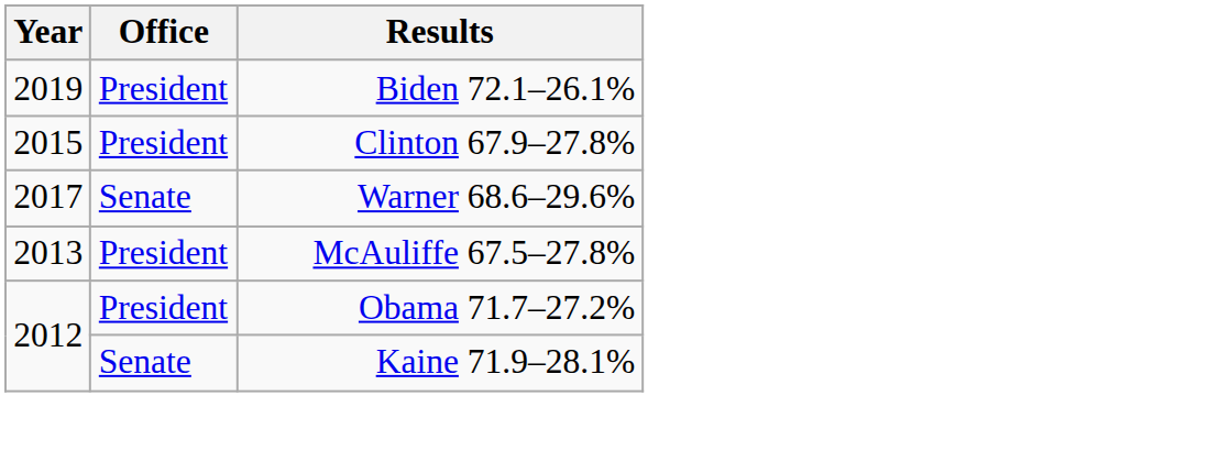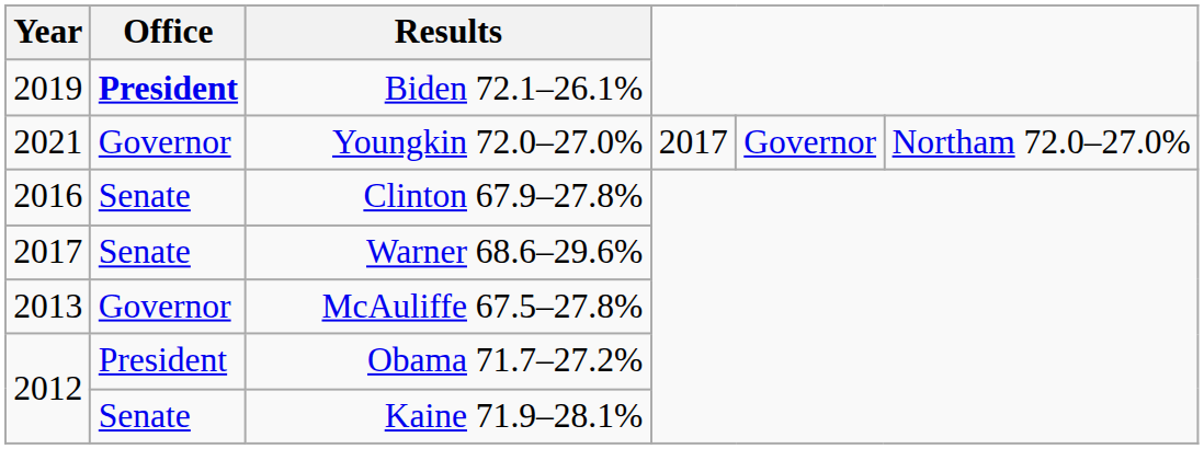 <table class=wikitable>
 <tr>
 <th width="30">Year</th>
 <th width="60">Office</th>
 <th width="180">Results</th>
 </tr>
 <tr>
 <td>2019</td>
-<td><a href='#'>President</a></td>
+<td><strong><a href='#'>President</a></strong></td>
 <td align="right" ><a href='#'>Biden</a> 72.1–26.1%</td>
 </tr>
 <tr>
-<td>2015</td>
-<td><a href='#'>President</a></td>
+<td>2021</td>
+<td><a href='#'>Governor</a></td>
+<td align="right" ><a href='#'>Youngkin</a> 72.0–27.0%</td>
+<td>2017</td>
+<td><a href='#'>Governor</a></td>
+<td align="right" ><a href='#'>Northam</a> 72.0–27.0%</td>
+</tr>
+<tr>
+<td>2016</td>
+<td><a href='#'>Senate</a></td>
 <td align="right" ><a href='#'>Clinton</a> 67.9–27.8%</td>
 </tr>
 <tr>
 <td>2017</td>
 <td><a href='#'>Senate</a></td>
 <td align="right" ><a href='#'>Warner</a> 68.6–29.6%</td>
 </tr>
 <tr>
 <td>2013</td>
-<td><a href='#'>President</a></td>
+<td><a href='#'>Governor</a></td>
 <td align="right" ><a href='#'>McAuliffe</a> 67.5–27.8%</td>
 </tr>
 <tr>
 <td rowspan="2">2012</td>
 <td><a href='#'>President</a></td>
 <td align="right" ><a href='#'>Obama</a> 71.7–27.2%</td>
 </tr>
 <tr>
 <td><a href='#'>Senate</a></td>
 <td align="right" ><a href='#'>Kaine</a> 71.9–28.1%</td>
 </tr>
 </table>
